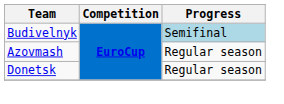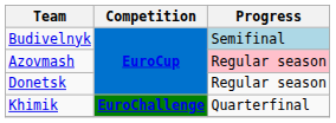 <table class="wikitable sortable">
 <tr>
 <th>Team</th>
 <th>Competition</th>
 <th>Progress</th>
 </tr>
 <tr>
 <td><a href='#'>Budivelnyk</a></td>
 <td rowspan="3" style="background-color:#0072CE;color:white;text-align:center"><strong><a href='#'><span>EuroCup</span></a></strong></td>
 <td style="background: lightblue;">Semifinal</td>
 </tr>
 <tr>
 <td><a href='#'>Azovmash</a></td>
-<td>Regular season</td>
+<td style="background: pink;">Regular season</td>
 </tr>
 <tr>
 <td><a href='#'>Donetsk</a></td>
 <td>Regular season</td>
 </tr>
 <tr>
+<td><a href='#'>Khimik</a></td>
+<td rowspan="1" style="background-color:green;color:#D0D3D4;text-align:center"><strong><a href='#'><span>EuroChallenge</span></a></strong></td>
+<td>Quarterfinal</td>
+</tr>
+<tr>
 </tr>
 </table>
